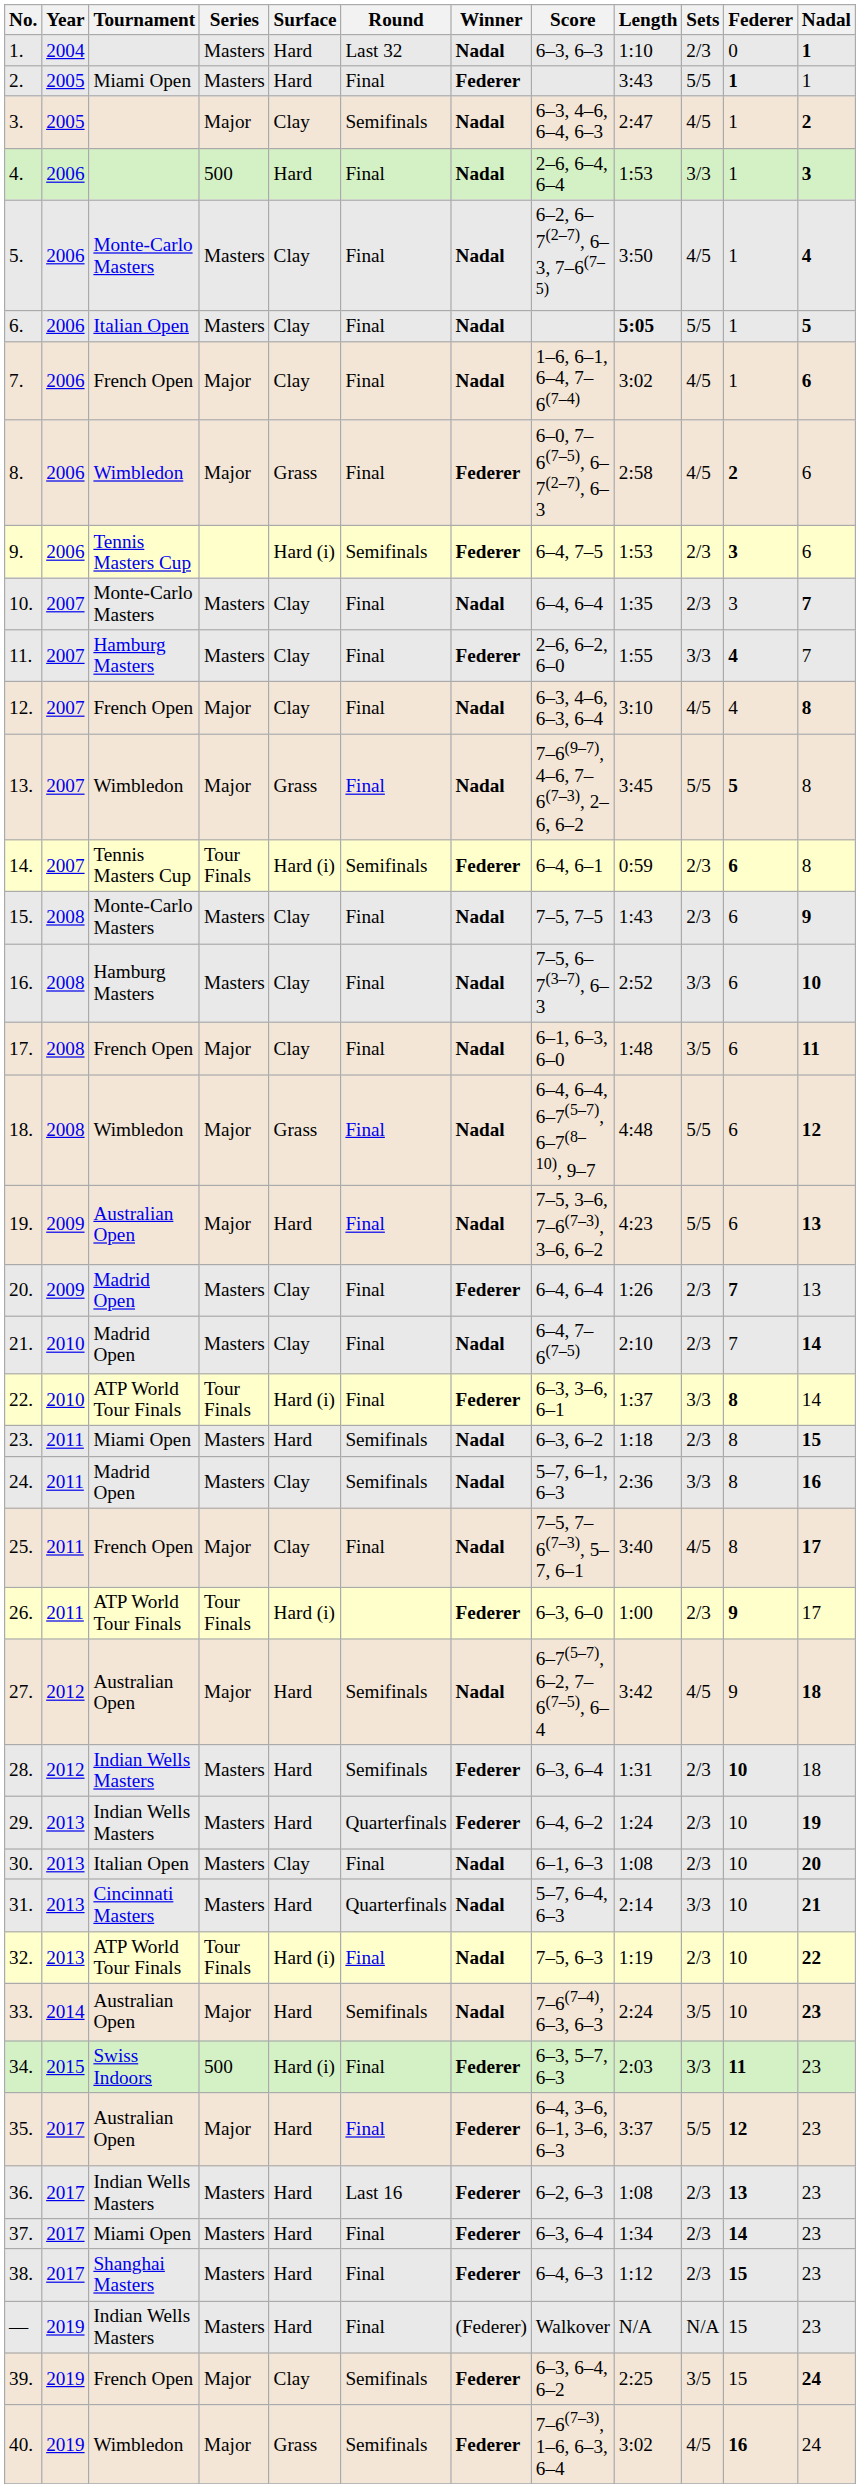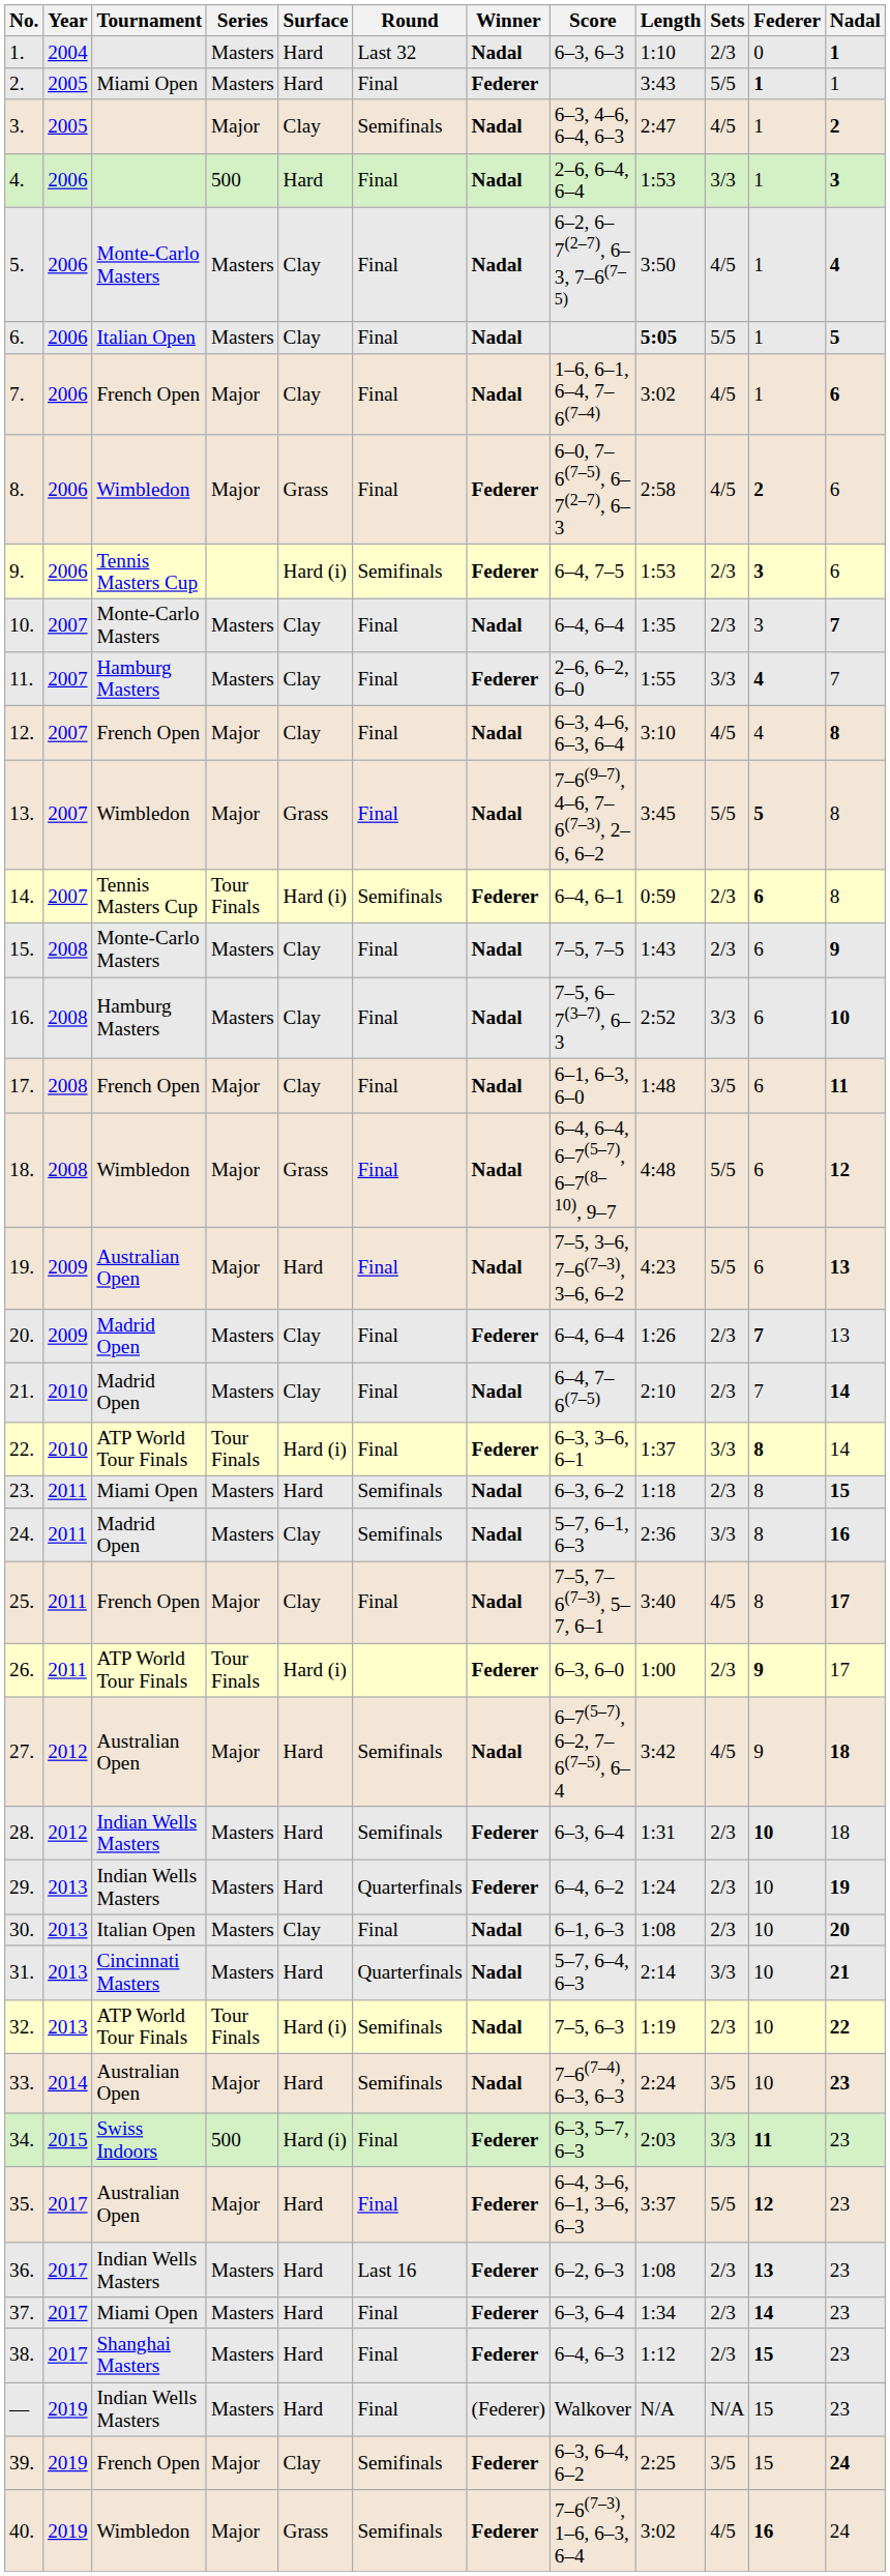 <table class="sortable wikitable">
 <tr>
 <th>No.</th>
 <th>Year</th>
 <th width=150>Tournament</th>
 <th>Series</th>
 <th>Surface</th>
 <th>Round</th>
 <th>Winner</th>
 <th>Score</th>
 <th>Length</th>
 <th>Sets</th>
 <th>Federer</th>
 <th>Nadal</th>
 </tr>
 <tr bgcolor="#e9e9e9">
 <td>1.</td>
 <td data-sort-value="2004"><a href='#'>2004</a></td>
 <td></td>
 <td>Masters</td>
 <td>Hard</td>
 <td data-sort-value="T32">Last 32</td>
 <td><strong>Nadal</strong></td>
 <td>6–3, 6–3</td>
 <td>1:10</td>
 <td>2/3</td>
 <td data-sort-value="0001">0</td>
 <td data-sort-value="0001"><strong>1</strong></td>
 </tr>
 <tr style="background:#E9E9E9;">
 <td>2.</td>
 <td data-sort-value="2005-1"><a href='#'>2005</a></td>
 <td>Miami Open</td>
 <td>Masters</td>
 <td>Hard</td>
 <td>Final</td>
 <td><strong>Federer</strong></td>
 <td></td>
 <td>3:43</td>
 <td>5/5</td>
 <td data-sort-value="0101"><strong>1</strong></td>
 <td data-sort-value="0101">1</td>
 </tr>
 <tr style="background:#F3E6D7;">
 <td>3.</td>
 <td data-sort-value="2005-2"><a href='#'>2005</a></td>
 <td></td>
 <td>Major</td>
 <td>Clay</td>
 <td>Semifinals</td>
 <td><strong>Nadal</strong></td>
 <td>6–3, 4–6, 6–4, 6–3</td>
 <td>2:47</td>
 <td>4/5</td>
 <td data-sort-value="0102">1</td>
 <td data-sort-value="0102"><strong>2</strong></td>
 </tr>
 <tr style="background:#D4F1C5;">
 <td>4.</td>
 <td data-sort-value="2006-1"><a href='#'>2006</a></td>
 <td></td>
 <td>500</td>
 <td>Hard</td>
 <td>Final</td>
 <td><strong>Nadal</strong></td>
 <td>2–6, 6–4, 6–4</td>
 <td>1:53</td>
 <td>3/3</td>
 <td data-sort-value="0103">1</td>
 <td data-sort-value="0103"><strong>3</strong></td>
 </tr>
 <tr style="background:#E9E9E9;">
 <td>5.</td>
 <td data-sort-value="2006-2"><a href='#'>2006</a></td>
 <td><a href='#'>Monte-Carlo Masters</a></td>
 <td>Masters</td>
 <td>Clay</td>
 <td>Final</td>
 <td><strong>Nadal</strong></td>
 <td>6–2, 6–7<sup>(2–7)</sup>, 6–3, 7–6<sup>(7–5)</sup></td>
 <td>3:50</td>
 <td>4/5</td>
 <td data-sort-value="0104">1</td>
 <td data-sort-value="0104"><strong>4</strong></td>
 </tr>
 <tr style="background:#E9E9E9;">
 <td>6.</td>
 <td data-sort-value="2006-3"><a href='#'>2006</a></td>
 <td><a href='#'>Italian Open</a></td>
 <td>Masters</td>
 <td>Clay</td>
 <td>Final</td>
 <td><strong>Nadal</strong></td>
 <td></td>
 <td><strong>5:05</strong></td>
 <td>5/5</td>
 <td data-sort-value="0105">1</td>
 <td data-sort-value="0105"><strong>5</strong></td>
 </tr>
 <tr style="background:#F3E6D7;">
 <td>7.</td>
 <td data-sort-value="2006-4"><a href='#'>2006</a></td>
 <td>French Open</td>
 <td>Major</td>
 <td>Clay</td>
 <td>Final</td>
 <td><strong>Nadal</strong></td>
 <td>1–6, 6–1, 6–4, 7–6<sup>(7–4)</sup></td>
 <td>3:02</td>
 <td>4/5</td>
 <td data-sort-value="0106">1</td>
 <td data-sort-value="0106"><strong>6</strong></td>
 </tr>
 <tr style="background:#F3E6D7;">
 <td>8.</td>
 <td data-sort-value="2006-5"><a href='#'>2006</a></td>
 <td><a href='#'>Wimbledon</a></td>
 <td>Major</td>
 <td>Grass</td>
 <td>Final</td>
 <td><strong>Federer</strong></td>
 <td>6–0, 7–6<sup>(7–5)</sup>, 6–7<sup>(2–7)</sup>, 6–3</td>
 <td>2:58</td>
 <td>4/5</td>
 <td data-sort-value="0206"><strong>2</strong></td>
 <td data-sort-value="0206">6</td>
 </tr>
 <tr style="background:#ffc;">
 <td>9.</td>
 <td data-sort-value="2006-6"><a href='#'>2006</a></td>
 <td><a href='#'>Tennis Masters Cup</a></td>
 <td></td>
 <td>Hard (i)</td>
 <td>Semifinals</td>
 <td><strong>Federer</strong></td>
 <td>6–4, 7–5</td>
 <td>1:53</td>
 <td>2/3</td>
 <td data-sort-value="0306"><strong>3</strong></td>
 <td data-sort-value="0306">6</td>
 </tr>
 <tr style="background:#E9E9E9;">
 <td>10.</td>
 <td data-sort-value="2007-1"><a href='#'>2007</a></td>
 <td>Monte-Carlo Masters</td>
 <td>Masters</td>
 <td>Clay</td>
 <td>Final</td>
 <td><strong>Nadal</strong></td>
 <td>6–4, 6–4</td>
 <td>1:35</td>
 <td>2/3</td>
 <td data-sort-value="0307">3</td>
 <td data-sort-value="0307"><strong>7</strong></td>
 </tr>
 <tr style="background:#E9E9E9;">
 <td>11.</td>
 <td data-sort-value="2007-2"><a href='#'>2007</a></td>
 <td><a href='#'>Hamburg Masters</a></td>
 <td>Masters</td>
 <td>Clay</td>
 <td>Final</td>
 <td><strong>Federer</strong></td>
 <td>2–6, 6–2, 6–0</td>
 <td>1:55</td>
 <td>3/3</td>
 <td data-sort-value="0407"><strong>4</strong></td>
 <td data-sort-value="0407">7</td>
 </tr>
 <tr style="background:#F3E6D7;">
 <td>12.</td>
 <td data-sort-value="2007-3"><a href='#'>2007</a></td>
 <td>French Open</td>
 <td>Major</td>
 <td>Clay</td>
 <td>Final</td>
 <td><strong>Nadal</strong></td>
 <td>6–3, 4–6, 6–3, 6–4</td>
 <td>3:10</td>
 <td>4/5</td>
 <td data-sort-value="0408">4</td>
 <td data-sort-value="0408"><strong>8</strong></td>
 </tr>
 <tr style="background:#F3E6D7;">
 <td>13.</td>
 <td data-sort-value="2007-4"><a href='#'>2007</a></td>
 <td>Wimbledon</td>
 <td>Major</td>
 <td>Grass</td>
 <td><a href='#'>Final</a></td>
 <td><strong>Nadal</strong></td>
 <td>7–6<sup>(9–7)</sup>, 4–6, 7–6<sup>(7–3)</sup>, 2–6, 6–2</td>
 <td>3:45</td>
 <td>5/5</td>
 <td data-sort-value="0508"><strong>5</strong></td>
 <td data-sort-value="0508">8</td>
 </tr>
 <tr style="background:#ffc;">
 <td>14.</td>
 <td data-sort-value="2007-5"><a href='#'>2007</a></td>
 <td>Tennis Masters Cup</td>
 <td>Tour Finals</td>
 <td>Hard (i)</td>
 <td>Semifinals</td>
 <td><strong>Federer</strong></td>
 <td>6–4, 6–1</td>
 <td>0:59</td>
 <td>2/3</td>
 <td data-sort-value="0608"><strong>6</strong></td>
 <td data-sort-value="0608">8</td>
 </tr>
 <tr style="background:#E9E9E9;">
 <td>15.</td>
 <td data-sort-value="2008-1"><a href='#'>2008</a></td>
 <td>Monte-Carlo Masters</td>
 <td>Masters</td>
 <td>Clay</td>
 <td>Final</td>
 <td><strong>Nadal</strong></td>
 <td>7–5, 7–5</td>
 <td>1:43</td>
 <td>2/3</td>
 <td data-sort-value="0609">6</td>
 <td data-sort-value="0609"><strong>9</strong></td>
 </tr>
 <tr style="background:#E9E9E9;">
 <td>16.</td>
 <td data-sort-value="2008-2"><a href='#'>2008</a></td>
 <td>Hamburg Masters</td>
 <td>Masters</td>
 <td>Clay</td>
 <td>Final</td>
 <td><strong>Nadal</strong></td>
 <td>7–5, 6–7<sup>(3–7)</sup>, 6–3</td>
 <td>2:52</td>
 <td>3/3</td>
 <td data-sort-value="0610">6</td>
 <td data-sort-value="0610"><strong>10</strong></td>
 </tr>
 <tr style="background:#F3E6D7;">
 <td>17.</td>
 <td data-sort-value="2008-3"><a href='#'>2008</a></td>
 <td>French Open</td>
 <td>Major</td>
 <td>Clay</td>
 <td>Final</td>
 <td><strong>Nadal</strong></td>
 <td>6–1, 6–3, 6–0</td>
 <td>1:48</td>
 <td>3/5</td>
 <td data-sort-value="0611">6</td>
 <td data-sort-value="0611"><strong>11</strong></td>
 </tr>
 <tr style="background:#F3E6D7;">
 <td>18.</td>
 <td data-sort-value="2008-4"><a href='#'>2008</a></td>
 <td>Wimbledon</td>
 <td>Major</td>
 <td>Grass</td>
 <td><a href='#'>Final</a></td>
 <td><strong>Nadal</strong></td>
 <td>6–4, 6–4, 6–7<sup>(5–7)</sup>, 6–7<sup>(8–10)</sup>, 9–7</td>
 <td>4:48</td>
 <td>5/5</td>
 <td data-sort-value="0612">6</td>
 <td data-sort-value="0612"><strong>12</strong></td>
 </tr>
 <tr style="background:#F3E6D7;">
 <td>19.</td>
 <td data-sort-value="2009-1"><a href='#'>2009</a></td>
 <td><a href='#'>Australian Open</a></td>
 <td>Major</td>
 <td>Hard</td>
 <td><a href='#'>Final</a></td>
 <td><strong>Nadal</strong></td>
 <td>7–5, 3–6, 7–6<sup>(7–3)</sup>, 3–6, 6–2</td>
 <td>4:23</td>
 <td>5/5</td>
 <td data-sort-value="0613">6</td>
 <td data-sort-value="0613"><strong>13</strong></td>
 </tr>
 <tr style="background:#E9E9E9;">
 <td>20.</td>
 <td data-sort-value="2009-2"><a href='#'>2009</a></td>
 <td><a href='#'>Madrid Open</a></td>
 <td>Masters</td>
 <td>Clay</td>
 <td>Final</td>
 <td><strong>Federer</strong></td>
 <td>6–4, 6–4</td>
 <td>1:26</td>
 <td>2/3</td>
 <td data-sort-value="0713"><strong>7</strong></td>
 <td data-sort-value="0713">13</td>
 </tr>
 <tr style="background:#E9E9E9;">
 <td>21.</td>
 <td data-sort-value="2010-1"><a href='#'>2010</a></td>
 <td>Madrid Open</td>
 <td>Masters</td>
 <td>Clay</td>
 <td>Final</td>
 <td><strong>Nadal</strong></td>
 <td>6–4, 7–6<sup>(7–5)</sup></td>
 <td>2:10</td>
 <td>2/3</td>
 <td data-sort-value="0714">7</td>
 <td data-sort-value="0714"><strong>14</strong></td>
 </tr>
 <tr style="background:#ffc;">
 <td>22.</td>
 <td data-sort-value="2010-2"><a href='#'>2010</a></td>
 <td>ATP World Tour Finals</td>
 <td>Tour Finals</td>
 <td>Hard (i)</td>
 <td>Final</td>
 <td><strong>Federer</strong></td>
 <td>6–3, 3–6, 6–1</td>
 <td>1:37</td>
 <td>3/3</td>
 <td data-sort-value="0814"><strong>8</strong></td>
 <td data-sort-value="0814">14</td>
 </tr>
 <tr style="background:#E9E9E9;">
 <td>23.</td>
 <td data-sort-value="2011-1"><a href='#'>2011</a></td>
 <td>Miami Open</td>
 <td>Masters</td>
 <td>Hard</td>
 <td>Semifinals</td>
 <td><strong>Nadal</strong></td>
 <td>6–3, 6–2</td>
 <td>1:18</td>
 <td>2/3</td>
 <td data-sort-value="0815">8</td>
 <td data-sort-value="0815"><strong>15</strong></td>
 </tr>
 <tr style="background:#E9E9E9;">
 <td>24.</td>
 <td data-sort-value="2011-2"><a href='#'>2011</a></td>
 <td>Madrid Open</td>
 <td>Masters</td>
 <td>Clay</td>
 <td>Semifinals</td>
 <td><strong>Nadal</strong></td>
 <td>5–7, 6–1, 6–3</td>
 <td>2:36</td>
 <td>3/3</td>
 <td data-sort-value="0816">8</td>
 <td data-sort-value="0816"><strong>16</strong></td>
 </tr>
 <tr style="background:#F3E6D7;">
 <td>25.</td>
 <td data-sort-value="2011-3"><a href='#'>2011</a></td>
 <td>French Open</td>
 <td>Major</td>
 <td>Clay</td>
 <td>Final</td>
 <td><strong>Nadal</strong></td>
 <td>7–5, 7–6<sup>(7–3)</sup>, 5–7, 6–1</td>
 <td>3:40</td>
 <td>4/5</td>
 <td data-sort-value="0817">8</td>
 <td data-sort-value="0817"><strong>17</strong></td>
 </tr>
 <tr style="background:#ffc;">
 <td>26.</td>
 <td data-sort-value="2011-4"><a href='#'>2011</a></td>
 <td>ATP World Tour Finals</td>
 <td>Tour Finals</td>
 <td>Hard (i)</td>
 <td data-sort-value="T08"></td>
 <td><strong>Federer</strong></td>
 <td>6–3, 6–0</td>
 <td>1:00</td>
 <td>2/3</td>
 <td data-sort-value="0917"><strong>9</strong></td>
 <td data-sort-value="0917">17</td>
 </tr>
 <tr style="background:#F3E6D7;">
 <td>27.</td>
 <td data-sort-value="2012-1"><a href='#'>2012</a></td>
 <td>Australian Open</td>
 <td>Major</td>
 <td>Hard</td>
 <td>Semifinals</td>
 <td><strong>Nadal</strong></td>
 <td>6–7<sup>(5–7)</sup>, 6–2, 7–6<sup>(7–5)</sup>, 6–4</td>
 <td>3:42</td>
 <td>4/5</td>
 <td data-sort-value="0918">9</td>
 <td data-sort-value="0918"><strong>18</strong></td>
 </tr>
 <tr style="background:#E9E9E9;">
 <td>28.</td>
 <td data-sort-value="2012-2"><a href='#'>2012</a></td>
 <td><a href='#'>Indian Wells Masters</a></td>
 <td>Masters</td>
 <td>Hard</td>
 <td>Semifinals</td>
 <td><strong>Federer</strong></td>
 <td>6–3, 6–4</td>
 <td>1:31</td>
 <td>2/3</td>
 <td data-sort-value="1018"><strong>10</strong></td>
 <td data-sort-value="1018">18</td>
 </tr>
 <tr style="background:#E9E9E9;">
 <td>29.</td>
 <td data-sort-value="2013-1"><a href='#'>2013</a></td>
 <td>Indian Wells Masters</td>
 <td>Masters</td>
 <td>Hard</td>
 <td data-sort-value="T08">Quarterfinals</td>
 <td><strong>Federer</strong></td>
 <td>6–4, 6–2</td>
 <td>1:24</td>
 <td>2/3</td>
 <td data-sort-value="1019">10</td>
 <td data-sort-value="1019"><strong>19</strong></td>
 </tr>
 <tr style="background:#E9E9E9;">
 <td>30.</td>
 <td data-sort-value="2013-2"><a href='#'>2013</a></td>
 <td>Italian Open</td>
 <td>Masters</td>
 <td>Clay</td>
 <td>Final</td>
 <td><strong>Nadal</strong></td>
 <td>6–1, 6–3</td>
 <td>1:08</td>
 <td>2/3</td>
 <td data-sort-value="1020">10</td>
 <td data-sort-value="1020"><strong>20</strong></td>
 </tr>
 <tr style="background:#E9E9E9;">
 <td>31.</td>
 <td data-sort-value="2013-3"><a href='#'>2013</a></td>
 <td><a href='#'>Cincinnati Masters</a></td>
 <td>Masters</td>
 <td>Hard</td>
 <td data-sort-value="T08">Quarterfinals</td>
 <td><strong>Nadal</strong></td>
 <td>5–7, 6–4, 6–3</td>
 <td>2:14</td>
 <td>3/3</td>
 <td data-sort-value="1021">10</td>
 <td data-sort-value="1021"><strong>21</strong></td>
 </tr>
 <tr style="background:#ffc;">
 <td>32.</td>
 <td data-sort-value="2013-4"><a href='#'>2013</a></td>
 <td>ATP World Tour Finals</td>
 <td>Tour Finals</td>
 <td>Hard (i)</td>
-<td><a href='#'>Final</a></td>
+<td>Semifinals</td>
 <td><strong>Nadal</strong></td>
 <td>7–5, 6–3</td>
 <td>1:19</td>
 <td>2/3</td>
 <td data-sort-value="1022">10</td>
 <td data-sort-value="1022"><strong>22</strong></td>
 </tr>
 <tr style="background:#F3E6D7;">
 <td>33.</td>
 <td data-sort-value="2014"><a href='#'>2014</a></td>
 <td>Australian Open</td>
 <td>Major</td>
 <td>Hard</td>
 <td>Semifinals</td>
 <td><strong>Nadal</strong></td>
 <td>7–6<sup>(7–4)</sup>, 6–3, 6–3</td>
 <td>2:24</td>
 <td>3/5</td>
 <td data-sort-value="1023">10</td>
 <td data-sort-value="1023"><strong>23</strong></td>
 </tr>
 <tr style="background:#D4F1C5;">
 <td>34.</td>
 <td data-sort-value="2015-1"><a href='#'>2015</a></td>
 <td><a href='#'>Swiss Indoors</a></td>
 <td>500</td>
 <td>Hard (i)</td>
 <td>Final</td>
 <td><strong>Federer</strong></td>
 <td>6–3, 5–7, 6–3</td>
 <td>2:03</td>
 <td>3/3</td>
 <td data-sort-value="1123"><strong>11</strong></td>
 <td data-sort-value="1123">23</td>
 </tr>
 <tr style="background:#F3E6D7;">
 <td>35.</td>
 <td data-sort-value="2017"><a href='#'>2017</a></td>
 <td>Australian Open</td>
 <td>Major</td>
 <td>Hard</td>
 <td><a href='#'>Final</a></td>
 <td><strong>Federer</strong></td>
 <td>6–4, 3–6, 6–1, 3–6, 6–3</td>
 <td>3:37</td>
 <td>5/5</td>
 <td data-sort-value="1123"><strong>12</strong></td>
 <td data-sort-value="1123">23</td>
 </tr>
 <tr style="background:#E9E9E9;">
 <td>36.</td>
 <td data-sort-value="2012-2"><a href='#'>2017</a></td>
 <td>Indian Wells Masters</td>
 <td>Masters</td>
 <td>Hard</td>
 <td>Last 16</td>
 <td><strong>Federer</strong></td>
 <td>6–2, 6–3</td>
 <td>1:08</td>
 <td>2/3</td>
 <td data-sort-value="1018"><strong>13</strong></td>
 <td data-sort-value="1018">23</td>
 </tr>
 <tr style="background:#E9E9E9;">
 <td>37.</td>
 <td data-sort-value="2011-1"><a href='#'>2017</a></td>
 <td>Miami Open</td>
 <td>Masters</td>
 <td>Hard</td>
 <td>Final</td>
 <td><strong>Federer</strong></td>
 <td>6–3, 6–4</td>
 <td>1:34</td>
 <td>2/3</td>
 <td data-sort-value="0815"><strong>14</strong></td>
 <td data-sort-value="0815">23</td>
 </tr>
 <tr style="background:#E9E9E9;">
 <td>38.</td>
 <td data-sort-value="2011-1"><a href='#'>2017</a></td>
 <td><a href='#'>Shanghai Masters</a></td>
 <td>Masters</td>
 <td>Hard</td>
 <td>Final</td>
 <td><strong>Federer</strong></td>
 <td>6–4, 6–3</td>
 <td>1:12</td>
 <td>2/3</td>
 <td data-sort-value="0815"><strong>15</strong></td>
 <td data-sort-value="0815">23</td>
 </tr>
 <tr style="background:#E9E9E9;">
 <td>—</td>
 <td data-sort-value="2012-2"><a href='#'>2019</a></td>
 <td>Indian Wells Masters</td>
 <td>Masters</td>
 <td>Hard</td>
 <td>Final</td>
 <td>(Federer)</td>
 <td>Walkover</td>
 <td>N/A</td>
 <td>N/A</td>
 <td data-sort-value="1018">15</td>
 <td data-sort-value="1018">23</td>
 </tr>
 <tr style="background:#F3E6D7;">
 <td>39.</td>
 <td data-sort-value="2006-4"><a href='#'>2019</a></td>
 <td>French Open</td>
 <td>Major</td>
 <td>Clay</td>
 <td>Semifinals</td>
 <td><strong>Federer</strong></td>
 <td>6–3, 6–4, 6–2</td>
 <td>2:25</td>
 <td>3/5</td>
 <td data-sort-value="0815">15</td>
 <td data-sort-value="0815"><strong>24</strong></td>
 </tr>
 <tr style="background:#F3E6D7;">
 <td>40.</td>
 <td data-sort-value="2007-4"><a href='#'>2019</a></td>
 <td>Wimbledon</td>
 <td>Major</td>
 <td>Grass</td>
 <td>Semifinals</td>
 <td><strong>Federer</strong></td>
 <td>7–6<sup>(7–3)</sup>, 1–6, 6–3, 6–4</td>
 <td>3:02</td>
 <td>4/5</td>
 <td data-sort-value="0508"><strong>16</strong></td>
 <td data-sort-value="0508">24</td>
 </tr>
 </table>
